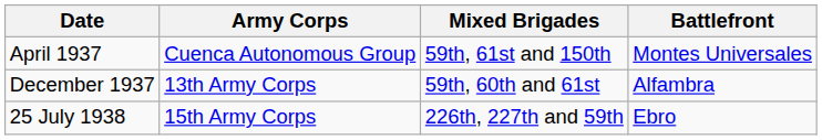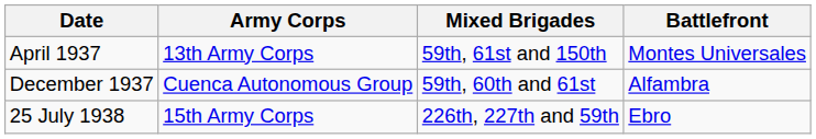 <table class="wikitable">
 <tr>
 <th>Date</th>
 <th>Army Corps</th>
 <th>Mixed Brigades</th>
 <th>Battlefront</th>
 </tr>
 <tr>
 <td>April 1937</td>
-<td><a href='#'>Cuenca Autonomous Group</a></td>
+<td><a href='#'>13th Army Corps</a></td>
 <td><a href='#'>59th</a>, <a href='#'>61st</a> and <a href='#'>150th</a></td>
 <td><a href='#'>Montes Universales</a></td>
 </tr>
 <tr>
 <td>December 1937</td>
-<td><a href='#'>13th Army Corps</a></td>
+<td><a href='#'>Cuenca Autonomous Group</a></td>
 <td><a href='#'>59th</a>, <a href='#'>60th</a> and <a href='#'>61st</a></td>
 <td><a href='#'>Alfambra</a></td>
 </tr>
 <tr>
 <td>25 July 1938</td>
 <td><a href='#'>15th Army Corps</a></td>
 <td><a href='#'>226th</a>, <a href='#'>227th</a> and <a href='#'>59th</a></td>
 <td><a href='#'>Ebro</a></td>
 </tr>
 </table>
